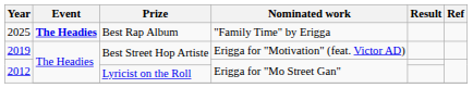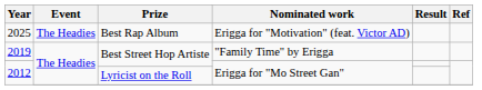 <table class ="wikitable">
 <tr>
 <th>Year</th>
 <th>Event</th>
 <th>Prize</th>
 <th>Nominated work</th>
 <th>Result</th>
 <th>Ref</th>
 </tr>
 <tr>
 <td>2025</td>
-<td><strong><a href='#'>The Headies</a></strong></td>
+<td><a href='#'>The Headies</a></td>
 <td>Best Rap Album</td>
-<td>"Family Time" by Erigga</td>
+<td>Erigga for "Motivation" (feat. <a href='#'>Victor AD</a>)</td>
 <td></td>
 <td></td>
 </tr>
 <tr>
 <td><a href='#'>2019</a></td>
 <td rowspan="3"><a href='#'>The Headies</a></td>
 <td rowspan="2">Best Street Hop Artiste</td>
-<td>Erigga for "Motivation" (feat. <a href='#'>Victor AD</a>)</td>
+<td>"Family Time" by Erigga</td>
 <td></td>
 <td></td>
 </tr>
 <tr>
 <td rowspan="3"><a href='#'>2012</a></td>
 <td rowspan="2">Erigga for "Mo Street Gan"</td>
 <td></td>
 <td rowspan="2"></td>
 </tr>
 <tr>
 <td><a href='#'>Lyricist on the Roll</a></td>
 <td></td>
 </tr>
 <tr>
 </tr>
 </table>
